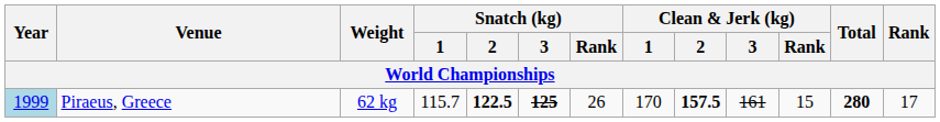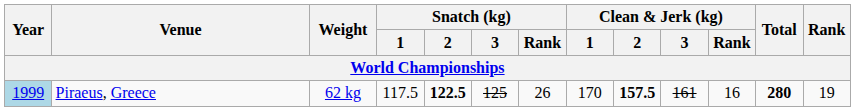 <table class = "wikitable" style="text-align:center;">
 <tr>
 <th rowspan=2 width=40>Year</th>
 <th rowspan=2 width=250>Venue</th>
 <th rowspan=2 width=60>Weight</th>
 <th colspan=4>Snatch (kg)</th>
 <th colspan=4>Clean & Jerk (kg)</th>
 <th rowspan=2 width=40>Total</th>
 <th rowspan=2 width=40>Rank</th>
 </tr>
 <tr>
 <th width=40>1</th>
 <th width=40>2</th>
 <th width=40>3</th>
 <th width=40>Rank</th>
 <th width=40>1</th>
 <th width=40>2</th>
 <th width=40>3</th>
 <th width=40>Rank</th>
 </tr>
 <tr>
 <th colspan=13><a href='#'>World Championships</a></th>
 </tr>
 <tr>
 <td style="background: lightblue;"><a href='#'>1999</a></td>
 <td align=left> <a href='#'>Piraeus</a>, <a href='#'>Greece</a></td>
 <td><a href='#'>62 kg</a></td>
-<td>115.7</td>
+<td>117.5</td>
 <td><strong>122.5</strong></td>
-<td><strong><s>125</s></strong></td>
+<td><s>125</s></td>
 <td>26</td>
 <td>170</td>
 <td><strong>157.5</strong></td>
 <td><s>161</s></td>
-<td>15</td>
+<td>16</td>
 <td><strong>280</strong></td>
-<td>17</td>
+<td>19</td>
 </tr>
 </table>
